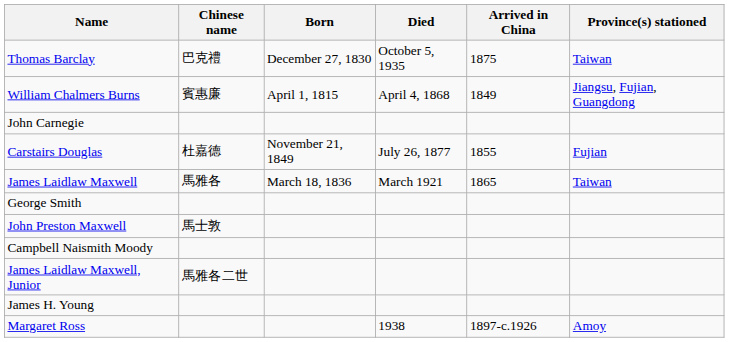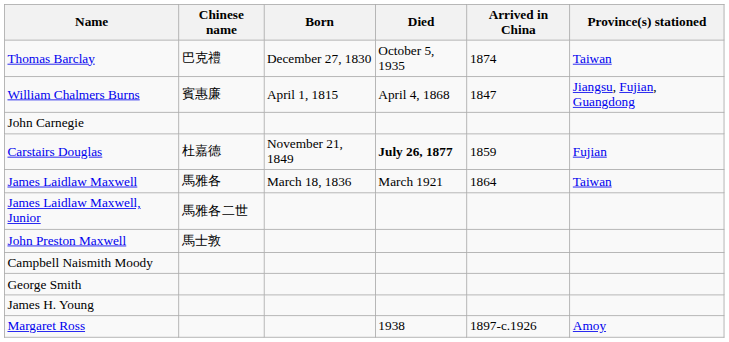 <table class="wikitable">
 <tr>
 <th>Name</th>
 <th>Chinese name</th>
 <th>Born</th>
 <th>Died</th>
 <th>Arrived in China</th>
 <th>Province(s) stationed</th>
 </tr>
 <tr>
 <td><a href='#'>Thomas Barclay</a></td>
 <td>巴克禮</td>
 <td>December 27, 1830</td>
 <td>October 5, 1935</td>
-<td>1875</td>
+<td>1874</td>
 <td><a href='#'>Taiwan</a></td>
 </tr>
 <tr>
 <td><a href='#'>William Chalmers Burns</a></td>
 <td>賓惠廉</td>
 <td>April 1, 1815</td>
 <td>April 4, 1868</td>
-<td>1849</td>
+<td>1847</td>
 <td><a href='#'>Jiangsu</a>, <a href='#'>Fujian</a>, <a href='#'>Guangdong</a></td>
 </tr>
 <tr>
 <td John Carnegie (missionary)>John Carnegie</td>
 <td></td>
 <td></td>
 <td></td>
 <td></td>
 <td></td>
 </tr>
 <tr>
 <td><a href='#'>Carstairs Douglas</a></td>
 <td>杜嘉德</td>
 <td>November 21, 1849</td>
-<td>July 26, 1877</td>
-<td>1855</td>
+<td><strong>July 26, 1877</strong></td>
+<td>1859</td>
 <td><a href='#'>Fujian</a></td>
 </tr>
 <tr>
 <td><a href='#'>James Laidlaw Maxwell</a></td>
 <td>馬雅各</td>
 <td>March 18, 1836</td>
 <td>March 1921</td>
-<td>1865</td>
+<td>1864</td>
 <td><a href='#'>Taiwan</a></td>
 </tr>
 <tr>
-<td George Smith (missionary)>George Smith</td>
-<td></td>
+<td><a href='#'>James Laidlaw Maxwell, Junior</a></td>
+<td>馬雅各二世</td>
 <td></td>
 <td></td>
 <td></td>
 <td></td>
 </tr>
 <tr>
 <td><a href='#'>John Preston Maxwell</a></td>
 <td>馬士敦</td>
 <td></td>
 <td></td>
 <td></td>
 <td></td>
 </tr>
 <tr>
 <td>Campbell Naismith Moody</td>
 <td></td>
 <td></td>
 <td></td>
 <td></td>
 <td></td>
 </tr>
 <tr>
-<td><a href='#'>James Laidlaw Maxwell, Junior</a></td>
-<td>馬雅各二世</td>
+<td George Smith (missionary)>George Smith</td>
+<td></td>
 <td></td>
 <td></td>
 <td></td>
 <td></td>
 </tr>
 <tr>
 <td James H. Young (missionary)>James H. Young</td>
 <td></td>
 <td></td>
 <td></td>
 <td></td>
 </tr>
 <tr>
 <td><a href='#'>Margaret Ross</a></td>
 <td></td>
 <td></td>
 <td>1938</td>
 <td>1897-c.1926</td>
 <td><a href='#'>Amoy</a></td>
 </tr>
 </table>
